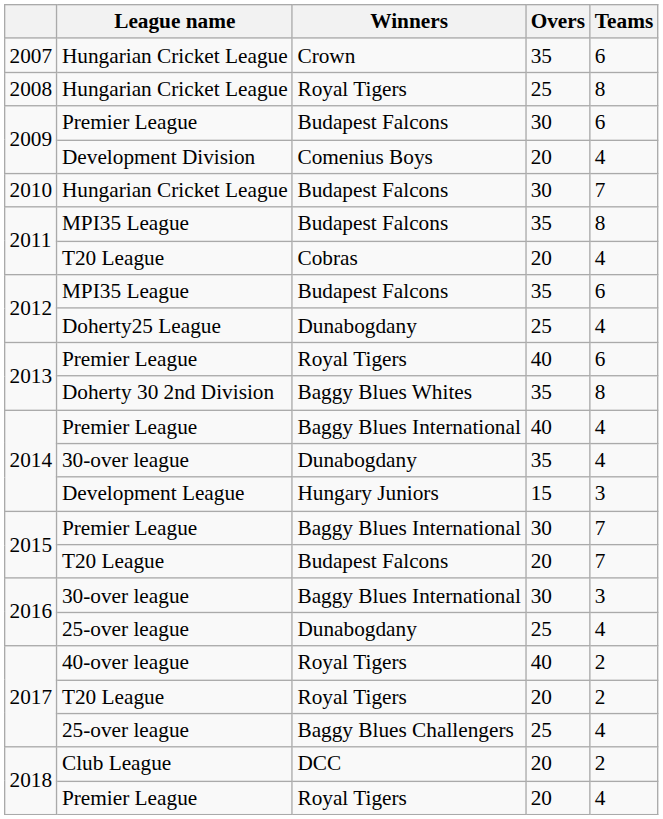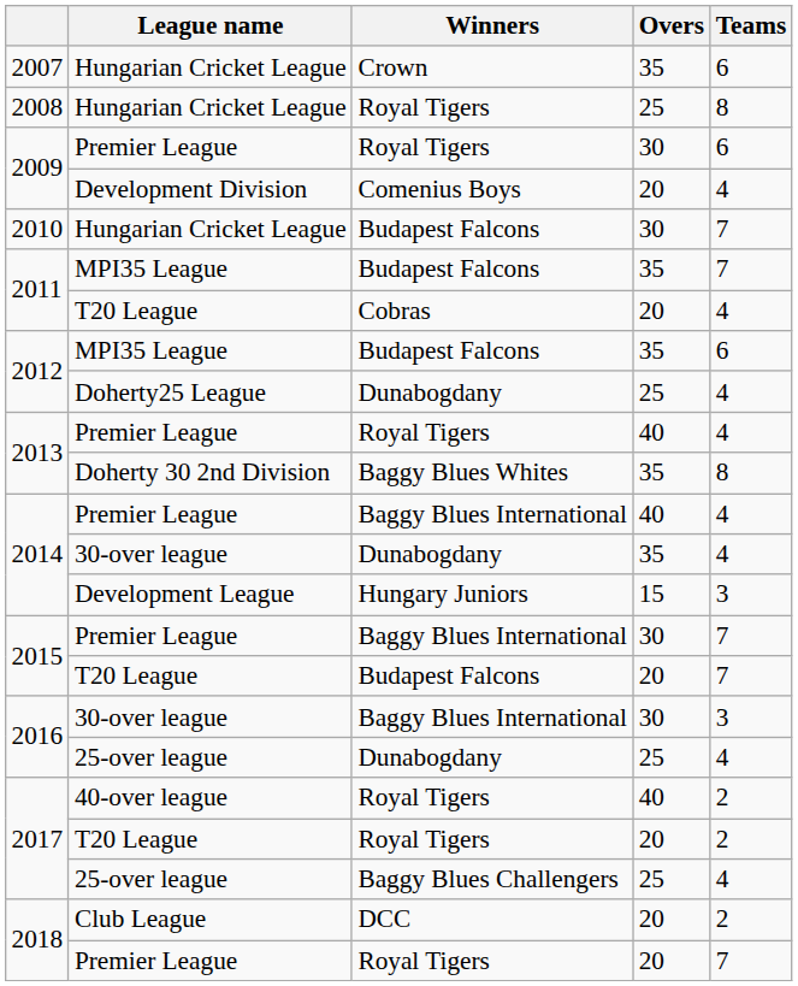 <table class="wikitable">
 <tr>
 <th></th>
 <th>League name</th>
 <th>Winners</th>
 <th>Overs</th>
 <th>Teams</th>
 </tr>
 <tr>
 <td>2007</td>
 <td>Hungarian Cricket League</td>
 <td>Crown</td>
 <td>35</td>
 <td>6</td>
 </tr>
 <tr>
 <td>2008</td>
 <td>Hungarian Cricket League</td>
 <td>Royal Tigers</td>
 <td>25</td>
 <td>8</td>
 </tr>
 <tr>
 <td rowspan="2">2009</td>
 <td>Premier League</td>
-<td>Budapest Falcons</td>
+<td>Royal Tigers</td>
 <td>30</td>
 <td>6</td>
 </tr>
 <tr>
 <td>Development Division</td>
 <td>Comenius Boys</td>
 <td>20</td>
 <td>4</td>
 </tr>
 <tr>
 <td>2010</td>
 <td>Hungarian Cricket League</td>
 <td>Budapest Falcons</td>
 <td>30</td>
 <td>7</td>
 </tr>
 <tr>
 <td rowspan="2">2011</td>
 <td>MPI35 League</td>
 <td>Budapest Falcons</td>
 <td>35</td>
-<td>8</td>
+<td>7</td>
 </tr>
 <tr>
 <td>T20 League</td>
 <td>Cobras</td>
 <td>20</td>
 <td>4</td>
 </tr>
 <tr>
 <td rowspan="2">2012</td>
 <td>MPI35 League</td>
 <td>Budapest Falcons</td>
 <td>35</td>
 <td>6</td>
 </tr>
 <tr>
 <td>Doherty25 League</td>
 <td>Dunabogdany</td>
 <td>25</td>
 <td>4</td>
 </tr>
 <tr>
 <td rowspan="2">2013</td>
 <td>Premier League</td>
 <td>Royal Tigers</td>
 <td>40</td>
-<td>6</td>
+<td>4</td>
 </tr>
 <tr>
 <td>Doherty 30 2nd Division</td>
 <td>Baggy Blues Whites</td>
 <td>35</td>
 <td>8</td>
 </tr>
 <tr>
 <td rowspan="3">2014</td>
 <td>Premier League</td>
 <td>Baggy Blues International</td>
 <td>40</td>
 <td>4</td>
 </tr>
 <tr>
 <td>30-over league</td>
 <td>Dunabogdany</td>
 <td>35</td>
 <td>4</td>
 </tr>
 <tr>
 <td>Development League</td>
 <td>Hungary Juniors</td>
 <td>15</td>
 <td>3</td>
 </tr>
 <tr>
 <td rowspan="2">2015</td>
 <td>Premier League</td>
 <td>Baggy Blues International</td>
 <td>30</td>
 <td>7</td>
 </tr>
 <tr>
 <td>T20 League</td>
 <td>Budapest Falcons</td>
 <td>20</td>
 <td>7</td>
 </tr>
 <tr>
 <td rowspan="2">2016</td>
 <td>30-over league</td>
 <td>Baggy Blues International</td>
 <td>30</td>
 <td>3</td>
 </tr>
 <tr>
 <td>25-over league</td>
 <td>Dunabogdany</td>
 <td>25</td>
 <td>4</td>
 </tr>
 <tr>
 <td rowspan="3">2017</td>
 <td>40-over league</td>
 <td>Royal Tigers</td>
 <td>40</td>
 <td>2</td>
 </tr>
 <tr>
 <td>T20 League</td>
 <td>Royal Tigers</td>
 <td>20</td>
 <td>2</td>
 </tr>
 <tr>
 <td>25-over league</td>
 <td>Baggy Blues Challengers</td>
 <td>25</td>
 <td>4</td>
 </tr>
 <tr>
 <td rowspan="3">2018</td>
 <td>Club League</td>
 <td>DCC</td>
 <td>20</td>
 <td>2</td>
 </tr>
 <tr>
 <td>Premier League</td>
 <td>Royal Tigers</td>
 <td>20</td>
-<td>4</td>
+<td>7</td>
 </tr>
 </table>
